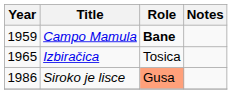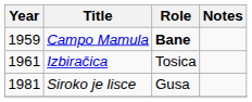 <table class="wikitable sortable">
 <tr>
 <th>Year</th>
 <th>Title</th>
 <th>Role</th>
 <th class="unsortable">Notes</th>
 </tr>
 <tr>
 <td>1959</td>
 <td><em><a href='#'>Campo Mamula</a></em></td>
 <td><strong>Bane</strong></td>
 <td></td>
 </tr>
 <tr>
-<td>1965</td>
+<td>1961</td>
 <td><em><a href='#'>Izbiračica</a></em></td>
 <td>Tosica</td>
 <td></td>
 </tr>
 <tr>
-<td>1986</td>
+<td>1981</td>
 <td><em>Siroko je lisce</em></td>
-<td style="background: lightsalmon;">Gusa</td>
+<td>Gusa</td>
 <td></td>
 </tr>
 <tr>
 </tr>
 </table>
